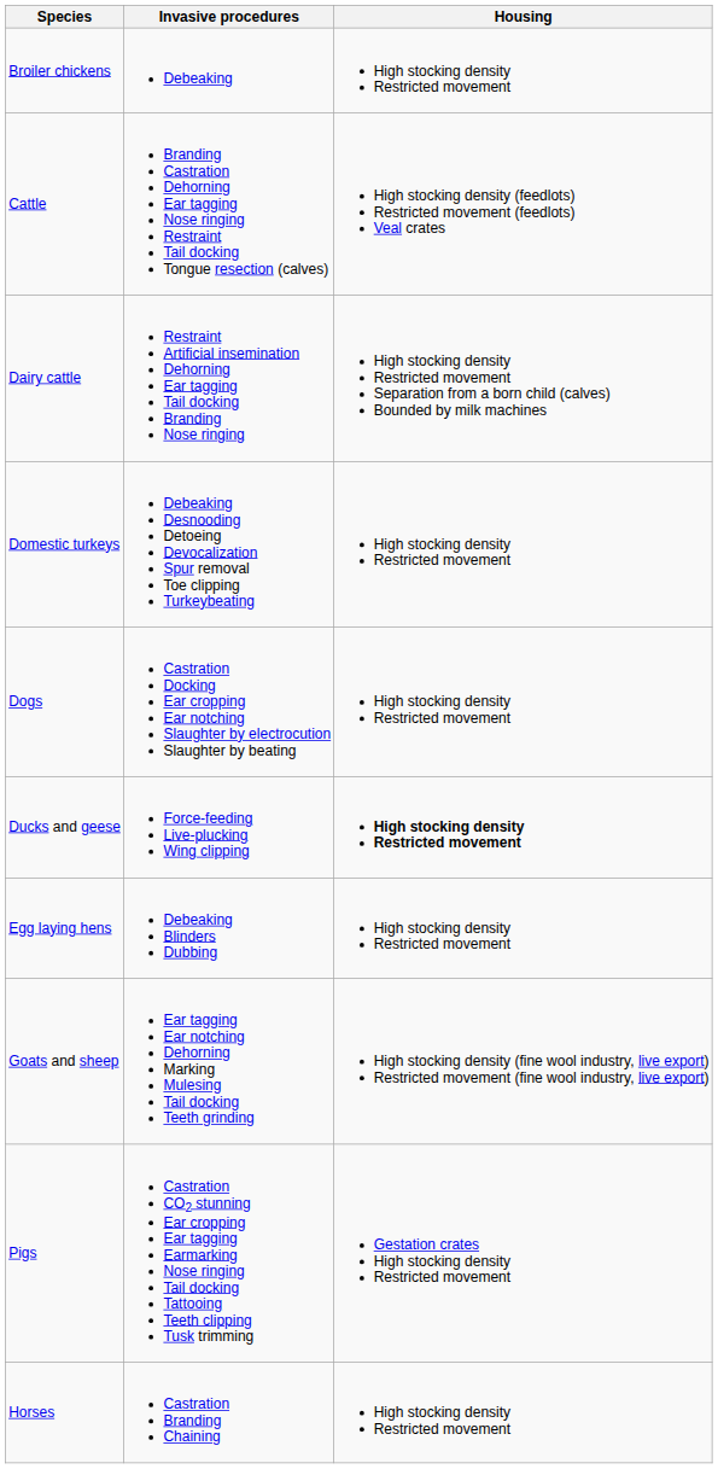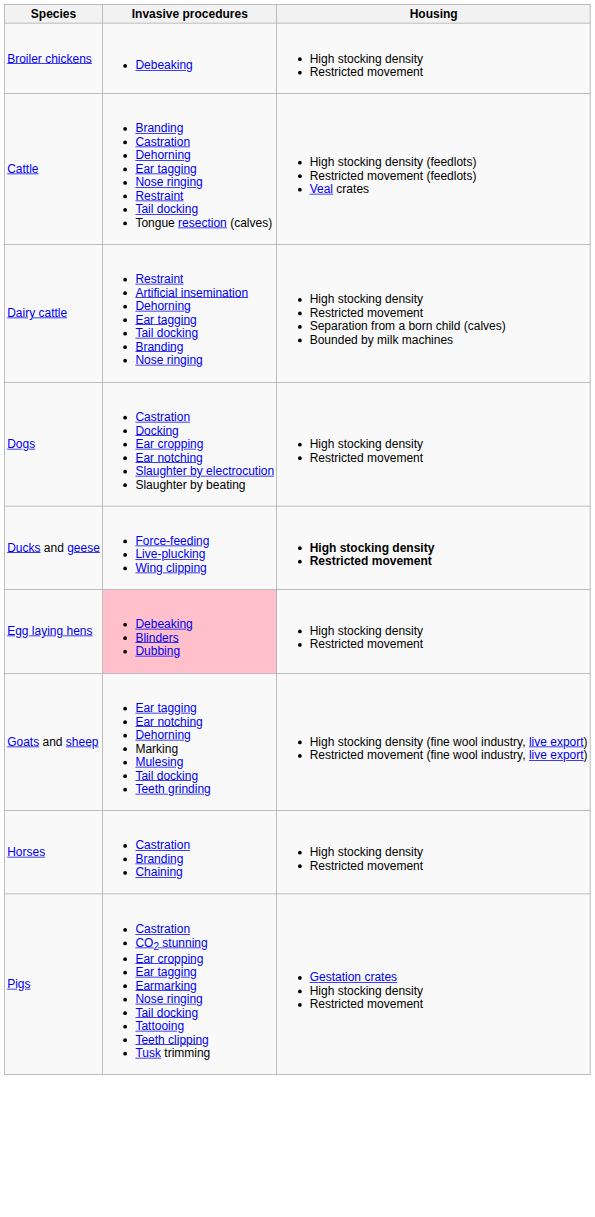 <table class="wikitable">
 <tr valign="top">
 <th scope=" col">Species</th>
 <th scope=" col">Invasive procedures</th>
 <th scope=" col">Housing</th>
 </tr>
 <tr>
 <td><a href='#'>Broiler chickens</a></td>
 <td><br><ul><li><a href='#'>Debeaking</a></li></ul></td>
 <td><br><ul><li>High stocking density</li><li>Restricted movement</li></ul></td>
 </tr>
 <tr>
 <td><a href='#'>Cattle</a></td>
 <td><br><ul><li><a href='#'>Branding</a></li><li><a href='#'>Castration</a></li><li><a href='#'>Dehorning</a></li><li><a href='#'>Ear tagging</a></li><li><a href='#'>Nose ringing</a></li><li><a href='#'>Restraint</a></li><li><a href='#'>Tail docking</a></li><li>Tongue <a href='#'>resection</a> (calves)</li></ul></td>
 <td><br><ul><li>High stocking density (feedlots)</li><li>Restricted movement (feedlots)</li><li><a href='#'>Veal</a> crates</li></ul></td>
 </tr>
 <tr>
 <td><a href='#'>Dairy cattle</a></td>
 <td><br><ul><li><a href='#'>Restraint</a></li><li><a href='#'>Artificial insemination</a></li><li><a href='#'>Dehorning</a></li><li><a href='#'>Ear tagging</a></li><li><a href='#'>Tail docking</a></li><li><a href='#'>Branding</a></li><li><a href='#'>Nose ringing</a></li></ul></td>
 <td><br><ul><li>High stocking density</li><li>Restricted movement</li><li>Separation from a born child (calves)</li><li>Bounded by milk machines</li></ul></td>
 </tr>
 <tr>
-<td><a href='#'>Domestic turkeys</a></td>
-<td><br><ul><li><a href='#'>Debeaking</a></li><li><a href='#'>Desnooding</a></li><li>Detoeing</li><li><a href='#'>Devocalization</a></li><li><a href='#'>Spur</a> removal</li><li>Toe clipping</li><li><a href='#'>Turkeybeating</a></li></ul></td>
-<td><br><ul><li>High stocking density</li><li>Restricted movement</li></ul></td>
-</tr>
-<tr>
 <td><a href='#'>Dogs</a></td>
 <td><br><ul><li><a href='#'>Castration</a></li><li><a href='#'>Docking</a></li><li><a href='#'>Ear cropping</a></li><li><a href='#'>Ear notching</a></li><li><a href='#'>Slaughter by electrocution</a></li><li>Slaughter by beating</li></ul></td>
 <td><br><ul><li>High stocking density</li><li>Restricted movement</li></ul></td>
 </tr>
 <tr>
 <td><a href='#'>Ducks</a> and <a href='#'>geese</a></td>
 <td><br><ul><li><a href='#'>Force-feeding</a></li><li><a href='#'>Live-plucking</a></li><li><a href='#'>Wing clipping</a></li></ul></td>
 <td><strong><br><ul><li>High stocking density</li><li>Restricted movement</li></ul></strong></td>
 </tr>
 <tr>
 <td><a href='#'>Egg laying hens</a></td>
-<td><br><ul><li><a href='#'>Debeaking</a></li><li><a href='#'>Blinders</a></li><li><a href='#'>Dubbing</a></li></ul></td>
+<td style="background: pink;"><br><ul><li><a href='#'>Debeaking</a></li><li><a href='#'>Blinders</a></li><li><a href='#'>Dubbing</a></li></ul></td>
 <td><br><ul><li>High stocking density</li><li>Restricted movement</li></ul></td>
 </tr>
 <tr>
 <td><a href='#'>Goats</a> and <a href='#'>sheep</a></td>
 <td><br><ul><li><a href='#'>Ear tagging</a></li><li><a href='#'>Ear notching</a></li><li><a href='#'>Dehorning</a></li><li>Marking</li><li><a href='#'>Mulesing</a></li><li><a href='#'>Tail docking</a></li><li><a href='#'>Teeth grinding</a></li></ul></td>
 <td><br><ul><li>High stocking density (fine wool industry, <a href='#'>live export</a>)</li><li>Restricted movement (fine wool industry, <a href='#'>live export</a>)</li></ul></td>
 </tr>
 <tr>
+<td><a href='#'>Horses</a></td>
+<td><br><ul><li><a href='#'>Castration</a></li><li><a href='#'>Branding</a></li><li><a href='#'>Chaining</a></li></ul></td>
+<td><br><ul><li>High stocking density</li><li>Restricted movement</li></ul></td>
+</tr>
+<tr>
 <td><a href='#'>Pigs</a></td>
 <td><br><ul><li><a href='#'>Castration</a></li><li><a href='#'>CO<sub>2</sub> stunning</a></li><li><a href='#'>Ear cropping</a></li><li><a href='#'>Ear tagging</a></li><li><a href='#'>Earmarking</a></li><li><a href='#'>Nose ringing</a></li><li><a href='#'>Tail docking</a></li><li><a href='#'>Tattooing</a></li><li><a href='#'>Teeth clipping</a></li><li><a href='#'>Tusk</a> trimming</li></ul></td>
 <td><br><ul><li><a href='#'>Gestation crates</a></li><li>High stocking density</li><li>Restricted movement</li></ul></td>
 </tr>
-<tr>
-<td><a href='#'>Horses</a></td>
-<td><br><ul><li><a href='#'>Castration</a></li><li><a href='#'>Branding</a></li><li><a href='#'>Chaining</a></li></ul></td>
-<td><br><ul><li>High stocking density</li><li>Restricted movement</li></ul></td>
-</tr>
 </table>
